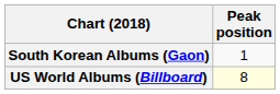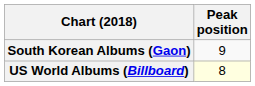 <table class="wikitable sortable plainrowheaders" style="text-align:center">
 <tr>
 <th scope="col">Chart (2018)</th>
 <th scope="col">Peak<br> position</th>
 </tr>
 <tr>
 <th scope="row">South Korean Albums (<a href='#'>Gaon</a>)</th>
-<td>1</td>
+<td>9</td>
 </tr>
 <tr>
 <th scope="row">US World Albums (<em><a href='#'>Billboard</a></em>)</th>
 <td align="center" style="background: lightyellow;">8</td>
 </tr>
 </table>
